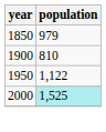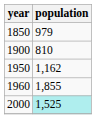 <table class="wikitable">
 <tr>
 <th>year</th>
 <th>population</th>
 </tr>
 <tr>
 <td>1850</td>
 <td>979</td>
 </tr>
 <tr>
 <td>1900</td>
 <td>810</td>
 </tr>
 <tr>
 <td>1950</td>
-<td>1,122</td>
+<td>1,162</td>
+</tr>
+<tr>
+<td>1960</td>
+<td>1,855</td>
 </tr>
 <tr>
 <td>2000</td>
 <td style="background: paleturquoise;">1,525</td>
 </tr>
 <tr>
 </tr>
 </table>
